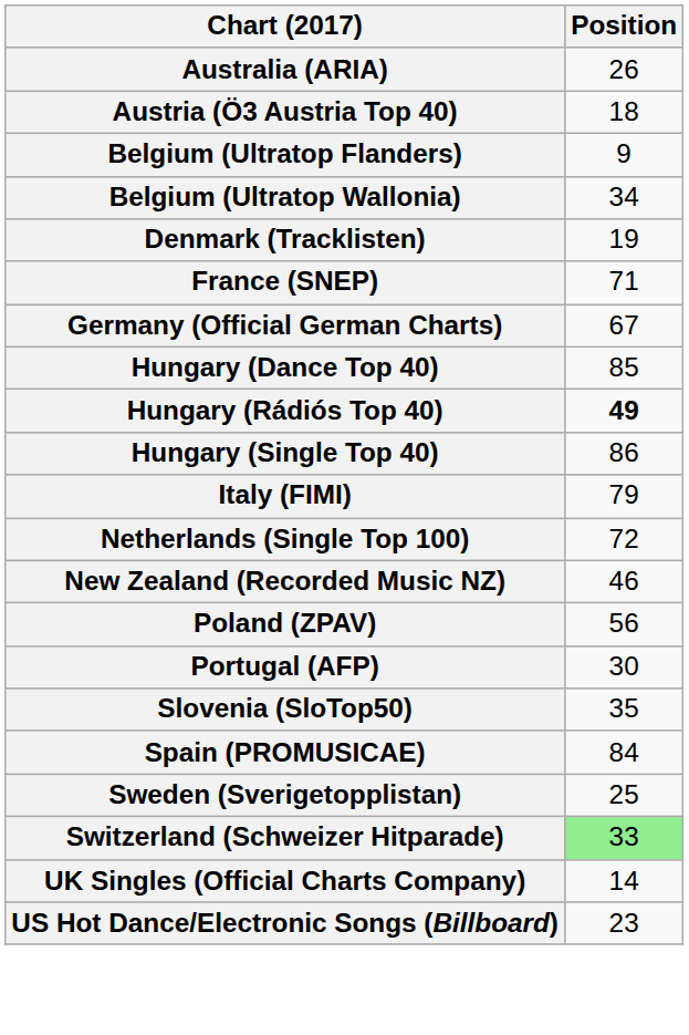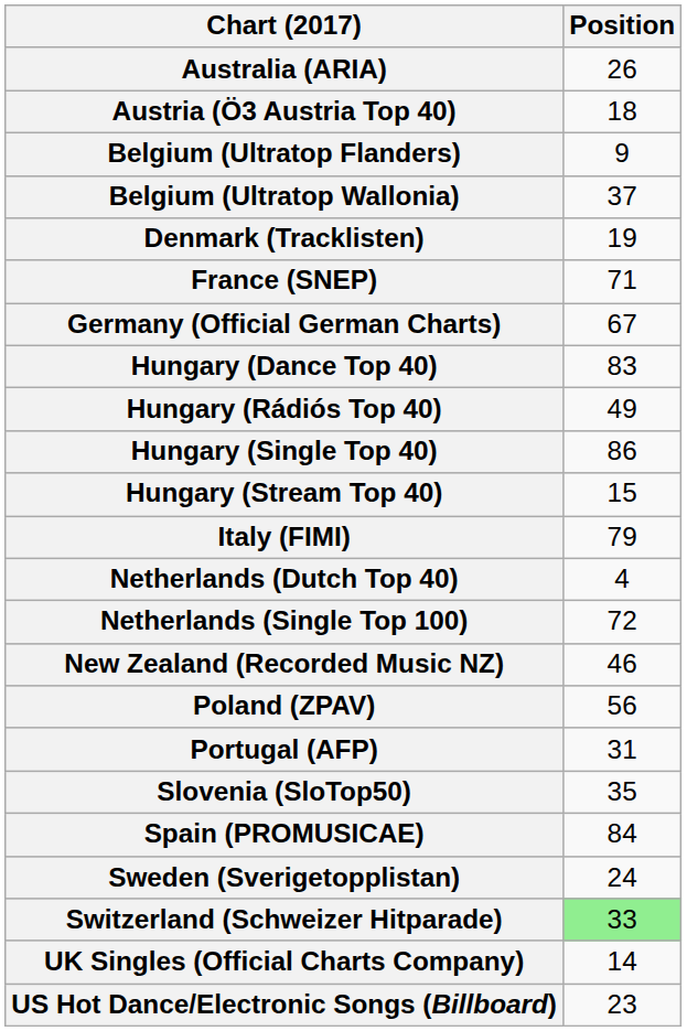 <table class="wikitable sortable plainrowheaders" style="text-align:center">
 <tr>
 <th scope="col">Chart (2017)</th>
 <th scope="col">Position</th>
 </tr>
 <tr>
 <th scope="row">Australia (ARIA)</th>
 <td>26</td>
 </tr>
 <tr>
 <th scope="row">Austria (Ö3 Austria Top 40)</th>
 <td>18</td>
 </tr>
 <tr>
 <th scope="row">Belgium (Ultratop Flanders)</th>
 <td>9</td>
 </tr>
 <tr>
 <th scope="row">Belgium (Ultratop Wallonia)</th>
-<td>34</td>
+<td>37</td>
 </tr>
 <tr>
 <th scope="row">Denmark (Tracklisten)</th>
 <td>19</td>
 </tr>
 <tr>
 <th scope="row">France (SNEP)</th>
 <td>71</td>
 </tr>
 <tr>
 <th scope="row">Germany (Official German Charts)</th>
 <td>67</td>
 </tr>
 <tr>
 <th scope="row">Hungary (Dance Top 40)</th>
-<td>85</td>
+<td>83</td>
 </tr>
 <tr>
 <th scope="row">Hungary (Rádiós Top 40)</th>
-<td><strong>49</strong></td>
+<td>49</td>
 </tr>
 <tr>
 <th scope="row">Hungary (Single Top 40)</th>
 <td>86</td>
 </tr>
 <tr>
+<th scope="row">Hungary (Stream Top 40)</th>
+<td>15</td>
+</tr>
+<tr>
 <th scope="row">Italy (FIMI)</th>
 <td>79</td>
+</tr>
+<tr>
+<th scope="row">Netherlands (Dutch Top 40)</th>
+<td>4</td>
 </tr>
 <tr>
 <th scope="row">Netherlands (Single Top 100)</th>
 <td>72</td>
 </tr>
 <tr>
 <th scope="row">New Zealand (Recorded Music NZ)</th>
 <td>46</td>
 </tr>
 <tr>
 <th scope="row">Poland (ZPAV)</th>
 <td>56</td>
 </tr>
 <tr>
 <th scope="row">Portugal (AFP)</th>
-<td>30</td>
+<td>31</td>
 </tr>
 <tr>
 <th scope="row">Slovenia (SloTop50)</th>
 <td>35</td>
 </tr>
 <tr>
 <th scope="row">Spain (PROMUSICAE)</th>
 <td>84</td>
 </tr>
 <tr>
 <th scope="row">Sweden (Sverigetopplistan)</th>
-<td>25</td>
+<td>24</td>
 </tr>
 <tr>
 <th scope="row">Switzerland (Schweizer Hitparade)</th>
 <td style="background: lightgreen;">33</td>
 </tr>
 <tr>
 <th scope="row">UK Singles (Official Charts Company)</th>
 <td>14</td>
 </tr>
 <tr>
 <th scope="row">US Hot Dance/Electronic Songs (<em>Billboard</em>)</th>
 <td>23</td>
 </tr>
 </table>
